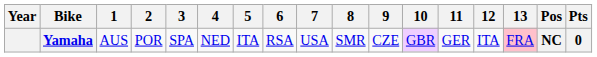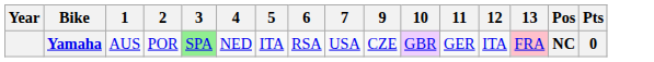 <table class="wikitable" style="text-align:center; font-size:90%;">
 <tr>
 <th>Year</th>
 <th>Bike</th>
 <th>1</th>
 <th>2</th>
 <th>3</th>
 <th>4</th>
 <th>5</th>
 <th>6</th>
 <th>7</th>
-<th>8</th>
 <th>9</th>
 <th>10</th>
 <th>11</th>
 <th>12</th>
 <th>13</th>
 <th>Pos</th>
 <th>Pts</th>
 </tr>
 <tr>
 <th></th>
 <th><a href='#'>Yamaha</a></th>
 <td><a href='#'>AUS</a></td>
 <td><a href='#'>POR</a></td>
-<td><a href='#'>SPA</a></td>
+<td style="background: lightgreen;"><a href='#'>SPA</a></td>
 <td><a href='#'>NED</a></td>
 <td><a href='#'>ITA</a></td>
 <td><a href='#'>RSA</a></td>
 <td><a href='#'>USA</a></td>
-<td><a href='#'>SMR</a></td>
 <td><a href='#'>CZE</a></td>
 <td style="background:#EFCFFF;"><a href='#'>GBR</a><br></td>
 <td><a href='#'>GER</a></td>
 <td><a href='#'>ITA</a></td>
 <td style="background: pink;"><a href='#'>FRA</a></td>
 <th>NC</th>
 <th>0</th>
 </tr>
 </table>
